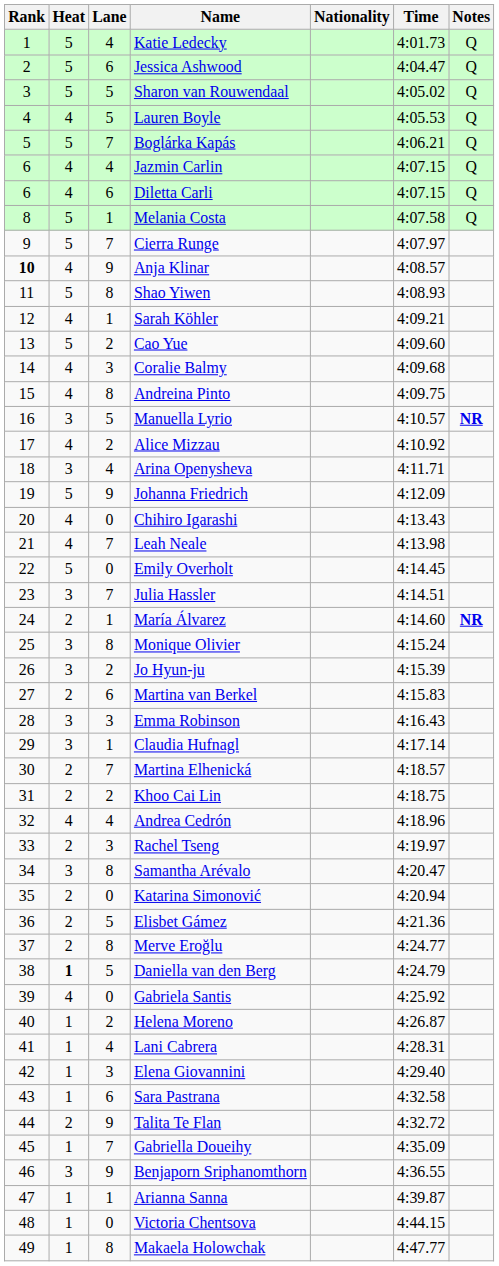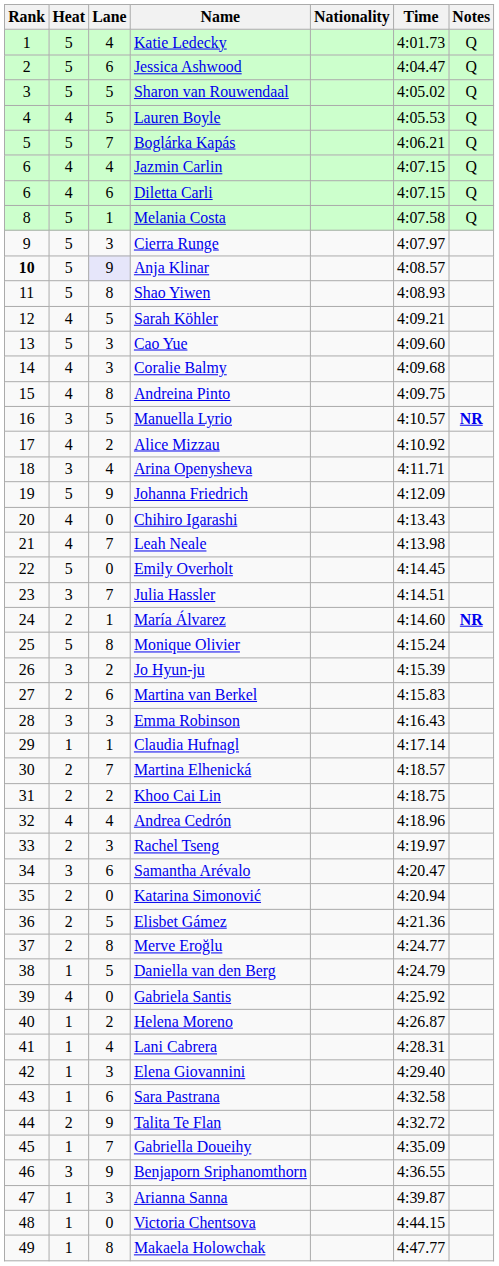 <table class="wikitable sortable" style="text-align:center">
 <tr>
 <th>Rank</th>
 <th>Heat</th>
 <th>Lane</th>
 <th>Name</th>
 <th>Nationality</th>
 <th>Time</th>
 <th>Notes</th>
 </tr>
 <tr bgcolor=ccffcc>
 <td>1</td>
 <td>5</td>
 <td>4</td>
 <td align=left><a href='#'>Katie Ledecky</a></td>
 <td align=left></td>
 <td>4:01.73</td>
 <td>Q</td>
 </tr>
 <tr bgcolor=ccffcc>
 <td>2</td>
 <td>5</td>
 <td>6</td>
 <td align=left><a href='#'>Jessica Ashwood</a></td>
 <td align=left></td>
 <td>4:04.47</td>
 <td>Q</td>
 </tr>
 <tr bgcolor=ccffcc>
 <td>3</td>
 <td>5</td>
 <td>5</td>
 <td align=left><a href='#'>Sharon van Rouwendaal</a></td>
 <td align=left></td>
 <td>4:05.02</td>
 <td>Q</td>
 </tr>
 <tr bgcolor=ccffcc>
 <td>4</td>
 <td>4</td>
 <td>5</td>
 <td align=left><a href='#'>Lauren Boyle</a></td>
 <td align=left></td>
 <td>4:05.53</td>
 <td>Q</td>
 </tr>
 <tr bgcolor=ccffcc>
 <td>5</td>
 <td>5</td>
 <td>7</td>
 <td align=left><a href='#'>Boglárka Kapás</a></td>
 <td align=left></td>
 <td>4:06.21</td>
 <td>Q</td>
 </tr>
 <tr bgcolor=ccffcc>
 <td>6</td>
 <td>4</td>
 <td>4</td>
 <td align=left><a href='#'>Jazmin Carlin</a></td>
 <td align=left></td>
 <td>4:07.15</td>
 <td>Q</td>
 </tr>
 <tr bgcolor=ccffcc>
 <td>6</td>
 <td>4</td>
 <td>6</td>
 <td align=left><a href='#'>Diletta Carli</a></td>
 <td align=left></td>
 <td>4:07.15</td>
 <td>Q</td>
 </tr>
 <tr bgcolor=ccffcc>
 <td>8</td>
 <td>5</td>
 <td>1</td>
 <td align=left><a href='#'>Melania Costa</a></td>
 <td align=left></td>
 <td>4:07.58</td>
 <td>Q</td>
 </tr>
 <tr>
 <td>9</td>
 <td>5</td>
-<td>7</td>
+<td>3</td>
 <td align=left><a href='#'>Cierra Runge</a></td>
 <td align=left></td>
 <td>4:07.97</td>
 <td></td>
 </tr>
 <tr>
 <td><strong>10</strong></td>
-<td>4</td>
-<td>9</td>
+<td>5</td>
+<td style="background: lavender;">9</td>
 <td align=left><a href='#'>Anja Klinar</a></td>
 <td align=left></td>
 <td>4:08.57</td>
 <td></td>
 </tr>
 <tr>
 <td>11</td>
 <td>5</td>
 <td>8</td>
 <td align=left><a href='#'>Shao Yiwen</a></td>
 <td align=left></td>
 <td>4:08.93</td>
 <td></td>
 </tr>
 <tr>
 <td>12</td>
 <td>4</td>
-<td>1</td>
+<td>5</td>
 <td align=left><a href='#'>Sarah Köhler</a></td>
 <td align=left></td>
 <td>4:09.21</td>
 <td></td>
 </tr>
 <tr>
 <td>13</td>
 <td>5</td>
-<td>2</td>
+<td>3</td>
 <td align=left><a href='#'>Cao Yue</a></td>
 <td align=left></td>
 <td>4:09.60</td>
 <td></td>
 </tr>
 <tr>
 <td>14</td>
 <td>4</td>
 <td>3</td>
 <td align=left><a href='#'>Coralie Balmy</a></td>
 <td align=left></td>
 <td>4:09.68</td>
 <td></td>
 </tr>
 <tr>
 <td>15</td>
 <td>4</td>
 <td>8</td>
 <td align=left><a href='#'>Andreina Pinto</a></td>
 <td align=left></td>
 <td>4:09.75</td>
 <td></td>
 </tr>
 <tr>
 <td>16</td>
 <td>3</td>
 <td>5</td>
 <td align=left><a href='#'>Manuella Lyrio</a></td>
 <td align=left></td>
 <td>4:10.57</td>
 <td><strong><a href='#'>NR</a></strong></td>
 </tr>
 <tr>
 <td>17</td>
 <td>4</td>
 <td>2</td>
 <td align=left><a href='#'>Alice Mizzau</a></td>
 <td align=left></td>
 <td>4:10.92</td>
 <td></td>
 </tr>
 <tr>
 <td>18</td>
 <td>3</td>
 <td>4</td>
 <td align=left><a href='#'>Arina Openysheva</a></td>
 <td align=left></td>
 <td>4:11.71</td>
 <td></td>
 </tr>
 <tr>
 <td>19</td>
 <td>5</td>
 <td>9</td>
 <td align=left><a href='#'>Johanna Friedrich</a></td>
 <td align=left></td>
 <td>4:12.09</td>
 <td></td>
 </tr>
 <tr>
 <td>20</td>
 <td>4</td>
 <td>0</td>
 <td align=left><a href='#'>Chihiro Igarashi</a></td>
 <td align=left></td>
 <td>4:13.43</td>
 <td></td>
 </tr>
 <tr>
 <td>21</td>
 <td>4</td>
 <td>7</td>
 <td align=left><a href='#'>Leah Neale</a></td>
 <td align=left></td>
 <td>4:13.98</td>
 <td></td>
 </tr>
 <tr>
 <td>22</td>
 <td>5</td>
 <td>0</td>
 <td align=left><a href='#'>Emily Overholt</a></td>
 <td align=left></td>
 <td>4:14.45</td>
 <td></td>
 </tr>
 <tr>
 <td>23</td>
 <td>3</td>
 <td>7</td>
 <td align=left><a href='#'>Julia Hassler</a></td>
 <td align=left></td>
 <td>4:14.51</td>
 <td></td>
 </tr>
 <tr>
 <td>24</td>
 <td>2</td>
 <td>1</td>
 <td align=left><a href='#'>María Álvarez</a></td>
 <td align=left></td>
 <td>4:14.60</td>
 <td><strong><a href='#'>NR</a></strong></td>
 </tr>
 <tr>
 <td>25</td>
-<td>3</td>
+<td>5</td>
 <td>8</td>
 <td align=left><a href='#'>Monique Olivier</a></td>
 <td align=left></td>
 <td>4:15.24</td>
 <td></td>
 </tr>
 <tr>
 <td>26</td>
 <td>3</td>
 <td>2</td>
 <td align=left><a href='#'>Jo Hyun-ju</a></td>
 <td align=left></td>
 <td>4:15.39</td>
 <td></td>
 </tr>
 <tr>
 <td>27</td>
 <td>2</td>
 <td>6</td>
 <td align=left><a href='#'>Martina van Berkel</a></td>
 <td align=left></td>
 <td>4:15.83</td>
 <td></td>
 </tr>
 <tr>
 <td>28</td>
 <td>3</td>
 <td>3</td>
 <td align=left><a href='#'>Emma Robinson</a></td>
 <td align=left></td>
 <td>4:16.43</td>
 <td></td>
 </tr>
 <tr>
 <td>29</td>
-<td>3</td>
+<td>1</td>
 <td>1</td>
 <td align=left><a href='#'>Claudia Hufnagl</a></td>
 <td align=left></td>
 <td>4:17.14</td>
 <td></td>
 </tr>
 <tr>
 <td>30</td>
 <td>2</td>
 <td>7</td>
 <td align=left><a href='#'>Martina Elhenická</a></td>
 <td align=left></td>
 <td>4:18.57</td>
 <td></td>
 </tr>
 <tr>
 <td>31</td>
 <td>2</td>
 <td>2</td>
 <td align=left><a href='#'>Khoo Cai Lin</a></td>
 <td align=left></td>
 <td>4:18.75</td>
 <td></td>
 </tr>
 <tr>
 <td>32</td>
 <td>4</td>
 <td>4</td>
 <td align=left><a href='#'>Andrea Cedrón</a></td>
 <td align=left></td>
 <td>4:18.96</td>
 <td></td>
 </tr>
 <tr>
 <td>33</td>
 <td>2</td>
 <td>3</td>
 <td align=left><a href='#'>Rachel Tseng</a></td>
 <td align=left></td>
 <td>4:19.97</td>
 <td></td>
 </tr>
 <tr>
 <td>34</td>
 <td>3</td>
-<td>8</td>
+<td>6</td>
 <td align=left><a href='#'>Samantha Arévalo</a></td>
 <td align=left></td>
 <td>4:20.47</td>
 <td></td>
 </tr>
 <tr>
 <td>35</td>
 <td>2</td>
 <td>0</td>
 <td align=left><a href='#'>Katarina Simonović</a></td>
 <td align=left></td>
 <td>4:20.94</td>
 <td></td>
 </tr>
 <tr>
 <td>36</td>
 <td>2</td>
 <td>5</td>
 <td align=left><a href='#'>Elisbet Gámez</a></td>
 <td align=left></td>
 <td>4:21.36</td>
 <td></td>
 </tr>
 <tr>
 <td>37</td>
 <td>2</td>
 <td>8</td>
 <td align=left><a href='#'>Merve Eroğlu</a></td>
 <td align=left></td>
 <td>4:24.77</td>
 <td></td>
 </tr>
 <tr>
 <td>38</td>
-<td><strong>1</strong></td>
+<td>1</td>
 <td>5</td>
 <td align=left><a href='#'>Daniella van den Berg</a></td>
 <td align=left></td>
 <td>4:24.79</td>
 <td></td>
 </tr>
 <tr>
 <td>39</td>
 <td>4</td>
 <td>0</td>
 <td align=left><a href='#'>Gabriela Santis</a></td>
 <td align=left></td>
 <td>4:25.92</td>
 <td></td>
 </tr>
 <tr>
 <td>40</td>
 <td>1</td>
 <td>2</td>
 <td align=left><a href='#'>Helena Moreno</a></td>
 <td align=left></td>
 <td>4:26.87</td>
 <td></td>
 </tr>
 <tr>
 <td>41</td>
 <td>1</td>
 <td>4</td>
 <td align=left><a href='#'>Lani Cabrera</a></td>
 <td align=left></td>
 <td>4:28.31</td>
 <td></td>
 </tr>
 <tr>
 <td>42</td>
 <td>1</td>
 <td>3</td>
 <td align=left><a href='#'>Elena Giovannini</a></td>
 <td align=left></td>
 <td>4:29.40</td>
 <td></td>
 </tr>
 <tr>
 <td>43</td>
 <td>1</td>
 <td>6</td>
 <td align=left><a href='#'>Sara Pastrana</a></td>
 <td align=left></td>
 <td>4:32.58</td>
 <td></td>
 </tr>
 <tr>
 <td>44</td>
 <td>2</td>
 <td>9</td>
 <td align=left><a href='#'>Talita Te Flan</a></td>
 <td align=left></td>
 <td>4:32.72</td>
 <td></td>
 </tr>
 <tr>
 <td>45</td>
 <td>1</td>
 <td>7</td>
 <td align=left><a href='#'>Gabriella Doueihy</a></td>
 <td align=left></td>
 <td>4:35.09</td>
 <td></td>
 </tr>
 <tr>
 <td>46</td>
 <td>3</td>
 <td>9</td>
 <td align=left><a href='#'>Benjaporn Sriphanomthorn</a></td>
 <td align=left></td>
 <td>4:36.55</td>
 <td></td>
 </tr>
 <tr>
 <td>47</td>
 <td>1</td>
-<td>1</td>
+<td>3</td>
 <td align=left><a href='#'>Arianna Sanna</a></td>
 <td align=left></td>
 <td>4:39.87</td>
 <td></td>
 </tr>
 <tr>
 <td>48</td>
 <td>1</td>
 <td>0</td>
 <td align=left><a href='#'>Victoria Chentsova</a></td>
 <td align=left></td>
 <td>4:44.15</td>
 <td></td>
 </tr>
 <tr>
 <td>49</td>
 <td>1</td>
 <td>8</td>
 <td align=left><a href='#'>Makaela Holowchak</a></td>
 <td align=left></td>
 <td>4:47.77</td>
 <td></td>
 </tr>
 </table>
